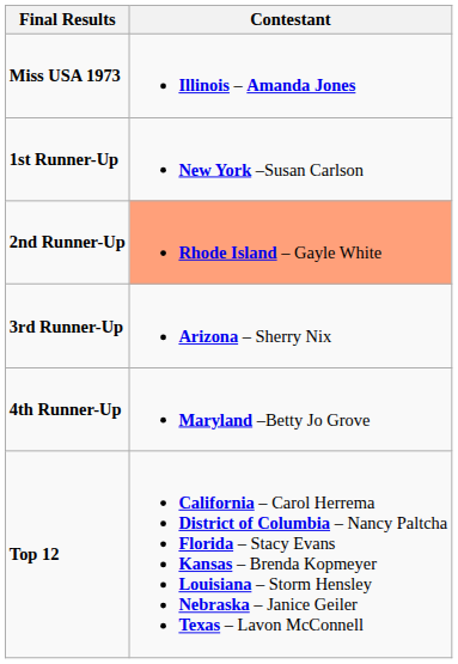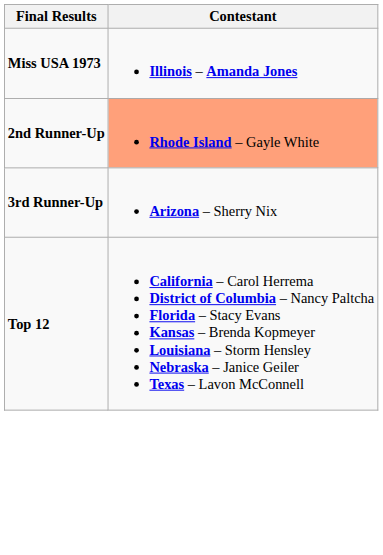 <table class="wikitable sortable" style="font-size: 95%;">
 <tr>
 <th>Final Results</th>
 <th>Contestant</th>
 </tr>
 <tr>
 <td><strong>Miss USA 1973</strong></td>
 <td><br><ul><li> <strong><a href='#'>Illinois</a></strong> – <strong><a href='#'>Amanda Jones</a></strong></li></ul></td>
 </tr>
 <tr>
-<td><strong>1st Runner-Up</strong></td>
-<td><br><ul><li> <strong><a href='#'>New York</a></strong> –Susan Carlson</li></ul></td>
-</tr>
-<tr>
 <td><strong>2nd Runner-Up</strong></td>
 <td style="background: lightsalmon;"><br><ul><li> <strong><a href='#'>Rhode Island</a></strong> – Gayle White</li></ul></td>
 </tr>
 <tr>
 <td><strong>3rd Runner-Up</strong></td>
 <td><br><ul><li> <strong><a href='#'>Arizona</a></strong> – Sherry Nix</li></ul></td>
 </tr>
 <tr>
-<td><strong>4th Runner-Up</strong></td>
-<td><br><ul><li> <strong><a href='#'>Maryland</a></strong> –Betty Jo Grove</li></ul></td>
-</tr>
-<tr>
 <td><strong>Top 12</strong></td>
 <td><br><ul><li> <strong><a href='#'>California</a></strong> – Carol Herrema</li><li>  <strong><a href='#'>District of Columbia</a></strong> – Nancy Paltcha</li><li> <strong><a href='#'>Florida</a></strong> – Stacy Evans</li><li> <strong><a href='#'>Kansas</a></strong> – Brenda Kopmeyer</li><li> <strong><a href='#'>Louisiana</a></strong> – Storm Hensley</li><li> <strong><a href='#'>Nebraska</a></strong> – Janice Geiler</li><li> <strong><a href='#'>Texas</a></strong> – Lavon McConnell</li></ul></td>
 </tr>
 </table>
